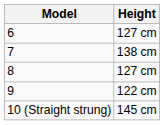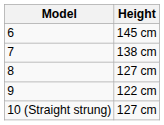 <table class="wikitable">
 <tr>
 <th>Model</th>
 <th>Height</th>
 </tr>
 <tr>
 <td>6</td>
-<td>127 cm</td>
+<td>145 cm</td>
 </tr>
 <tr>
 <td>7</td>
 <td>138 cm</td>
 </tr>
 <tr>
 <td>8</td>
 <td>127 cm</td>
 </tr>
 <tr>
 <td>9</td>
 <td>122 cm</td>
 </tr>
 <tr>
 <td>10 (Straight strung)</td>
-<td>145 cm</td>
+<td>127 cm</td>
 </tr>
 </table>
